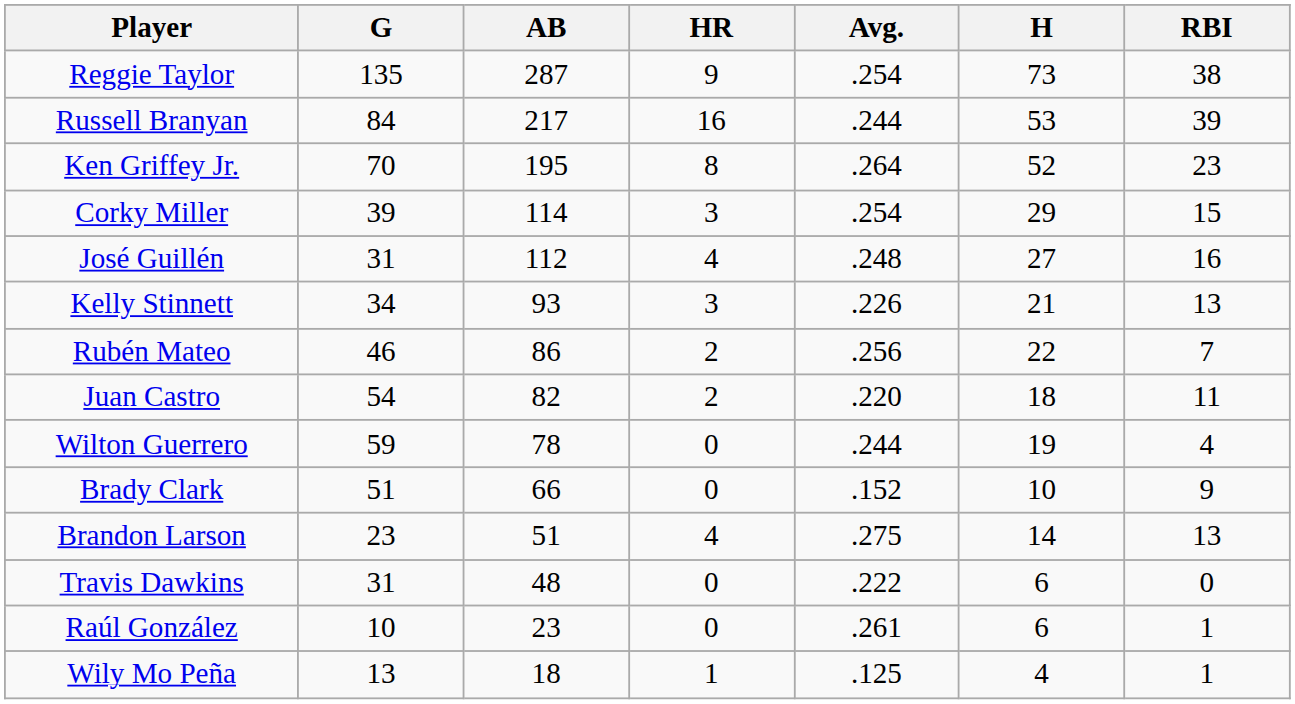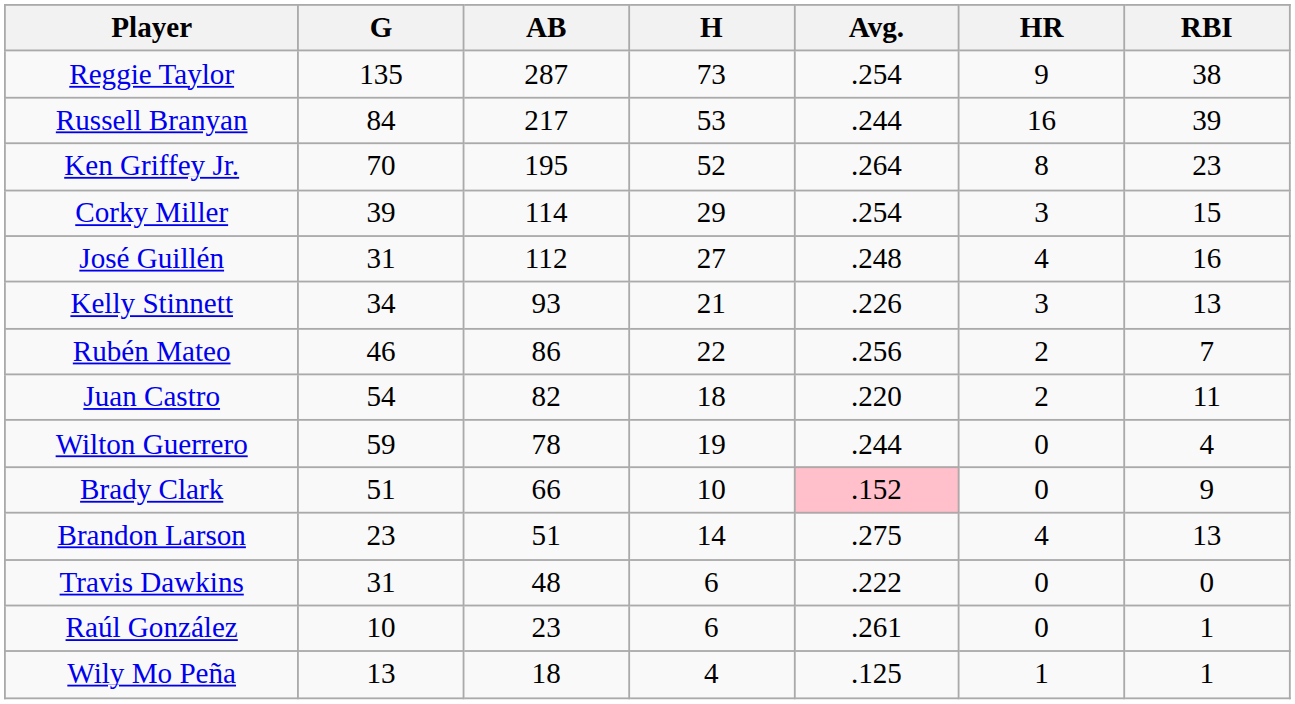 <table class="wikitable sortable">
 <tr>
 <th bgcolor="#DDDDFF" width="16%">Player</th>
 <th bgcolor="#DDDDFF" width="9%">G</th>
 <th bgcolor="#DDDDFF" width="9%">AB</th>
+<th bgcolor="#DDDDFF" width="9%">H</th>
+<th bgcolor="#DDDDFF" width="9%">Avg.</th>
 <th bgcolor="#DDDDFF" width="9%">HR</th>
-<th bgcolor="#DDDDFF" width="9%">Avg.</th>
-<th bgcolor="#DDDDFF" width="9%">H</th>
 <th bgcolor="#DDDDFF" width="9%">RBI</th>
 </tr>
 <tr align="center">
 <td><a href='#'>Reggie Taylor</a></td>
 <td>135</td>
 <td>287</td>
+<td>73</td>
+<td>.254</td>
 <td>9</td>
-<td>.254</td>
-<td>73</td>
 <td>38</td>
 </tr>
 <tr align=center>
 <td><a href='#'>Russell Branyan</a></td>
 <td>84</td>
 <td>217</td>
+<td>53</td>
+<td>.244</td>
 <td>16</td>
-<td>.244</td>
-<td>53</td>
 <td>39</td>
 </tr>
 <tr align=center>
 <td><a href='#'>Ken Griffey Jr.</a></td>
 <td>70</td>
 <td>195</td>
+<td>52</td>
+<td>.264</td>
 <td>8</td>
-<td>.264</td>
-<td>52</td>
 <td>23</td>
 </tr>
 <tr align="center">
 <td><a href='#'>Corky Miller</a></td>
 <td>39</td>
 <td>114</td>
+<td>29</td>
+<td>.254</td>
 <td>3</td>
-<td>.254</td>
-<td>29</td>
 <td>15</td>
 </tr>
 <tr align=center>
 <td><a href='#'>José Guillén</a></td>
 <td>31</td>
 <td>112</td>
+<td>27</td>
+<td>.248</td>
 <td>4</td>
-<td>.248</td>
-<td>27</td>
 <td>16</td>
 </tr>
 <tr align=center>
 <td><a href='#'>Kelly Stinnett</a></td>
 <td>34</td>
 <td>93</td>
+<td>21</td>
+<td>.226</td>
 <td>3</td>
-<td>.226</td>
-<td>21</td>
 <td>13</td>
 </tr>
 <tr align=center>
 <td><a href='#'>Rubén Mateo</a></td>
 <td>46</td>
 <td>86</td>
+<td>22</td>
+<td>.256</td>
 <td>2</td>
-<td>.256</td>
-<td>22</td>
 <td>7</td>
 </tr>
 <tr align=center>
 <td><a href='#'>Juan Castro</a></td>
 <td>54</td>
 <td>82</td>
+<td>18</td>
+<td>.220</td>
 <td>2</td>
-<td>.220</td>
-<td>18</td>
 <td>11</td>
 </tr>
 <tr align=center>
 <td><a href='#'>Wilton Guerrero</a></td>
 <td>59</td>
 <td>78</td>
+<td>19</td>
+<td>.244</td>
 <td>0</td>
-<td>.244</td>
-<td>19</td>
 <td>4</td>
 </tr>
 <tr align=center>
 <td><a href='#'>Brady Clark</a></td>
 <td>51</td>
 <td>66</td>
+<td>10</td>
+<td style="background: pink;">.152</td>
 <td>0</td>
-<td>.152</td>
-<td>10</td>
 <td>9</td>
 </tr>
 <tr align=center>
 <td><a href='#'>Brandon Larson</a></td>
 <td>23</td>
 <td>51</td>
+<td>14</td>
+<td>.275</td>
 <td>4</td>
-<td>.275</td>
-<td>14</td>
 <td>13</td>
 </tr>
 <tr align=center>
 <td><a href='#'>Travis Dawkins</a></td>
 <td>31</td>
 <td>48</td>
+<td>6</td>
+<td>.222</td>
 <td>0</td>
-<td>.222</td>
-<td>6</td>
 <td>0</td>
 </tr>
 <tr align=center>
 <td><a href='#'>Raúl González</a></td>
 <td>10</td>
 <td>23</td>
+<td>6</td>
+<td>.261</td>
 <td>0</td>
-<td>.261</td>
-<td>6</td>
 <td>1</td>
 </tr>
 <tr align=center>
 <td><a href='#'>Wily Mo Peña</a></td>
 <td>13</td>
 <td>18</td>
+<td>4</td>
+<td>.125</td>
 <td>1</td>
-<td>.125</td>
-<td>4</td>
 <td>1</td>
 </tr>
 </table>
